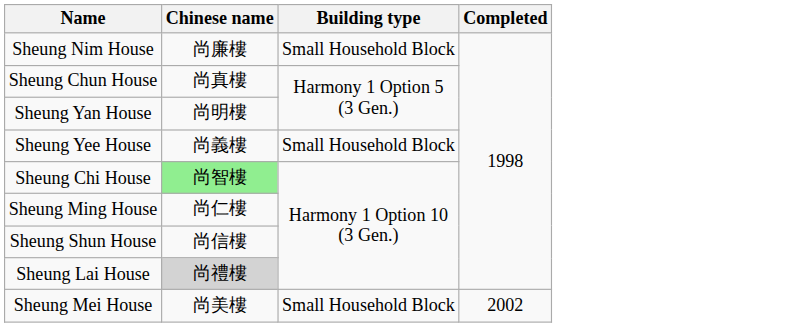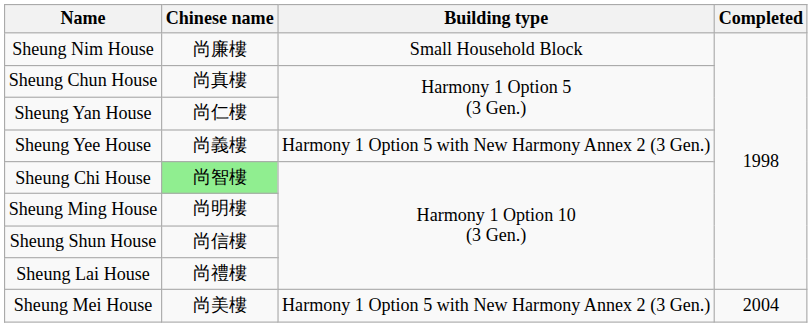 <table class="wikitable" style="text-align: center">
 <tr>
 <th>Name</th>
 <th>Chinese name</th>
 <th>Building type</th>
 <th>Completed</th>
 </tr>
 <tr>
 <td>Sheung Nim House</td>
 <td>尚廉樓</td>
 <td>Small Household Block</td>
 <td rowspan="8">1998</td>
 </tr>
 <tr>
 <td>Sheung Chun House</td>
 <td>尚真樓</td>
 <td rowspan="2">Harmony 1 Option 5<br>(3 Gen.)</td>
 </tr>
 <tr>
 <td>Sheung Yan House</td>
-<td>尚明樓</td>
+<td>尚仁樓</td>
 </tr>
 <tr>
 <td>Sheung Yee House</td>
 <td>尚義樓</td>
-<td>Small Household Block</td>
+<td>Harmony 1 Option 5 with New Harmony Annex 2 (3 Gen.)</td>
 </tr>
 <tr>
 <td>Sheung Chi House</td>
 <td style="background: lightgreen;">尚智樓</td>
 <td rowspan="4">Harmony 1 Option 10<br>(3 Gen.)</td>
 </tr>
 <tr>
 <td>Sheung Ming House</td>
-<td>尚仁樓</td>
+<td>尚明樓</td>
 </tr>
 <tr>
 <td>Sheung Shun House</td>
 <td>尚信樓</td>
 </tr>
 <tr>
 <td>Sheung Lai House</td>
-<td style="background: lightgrey;">尚禮樓</td>
+<td>尚禮樓</td>
 </tr>
 <tr>
 <td>Sheung Mei House</td>
 <td>尚美樓</td>
-<td>Small Household Block</td>
-<td>2002</td>
+<td>Harmony 1 Option 5 with New Harmony Annex 2 (3 Gen.)</td>
+<td>2004</td>
 </tr>
 </table>
